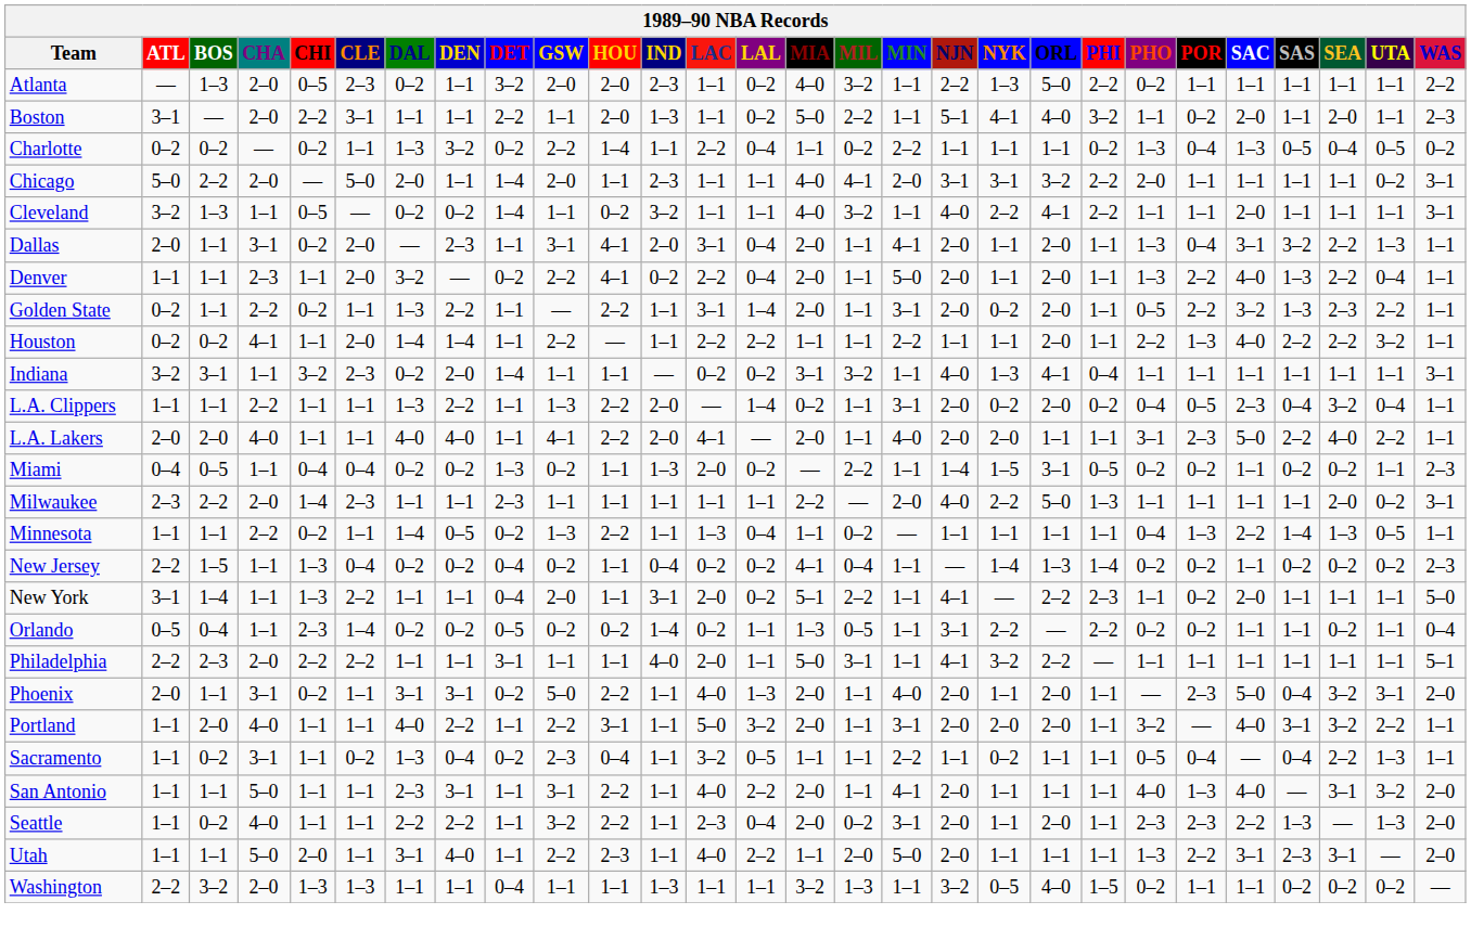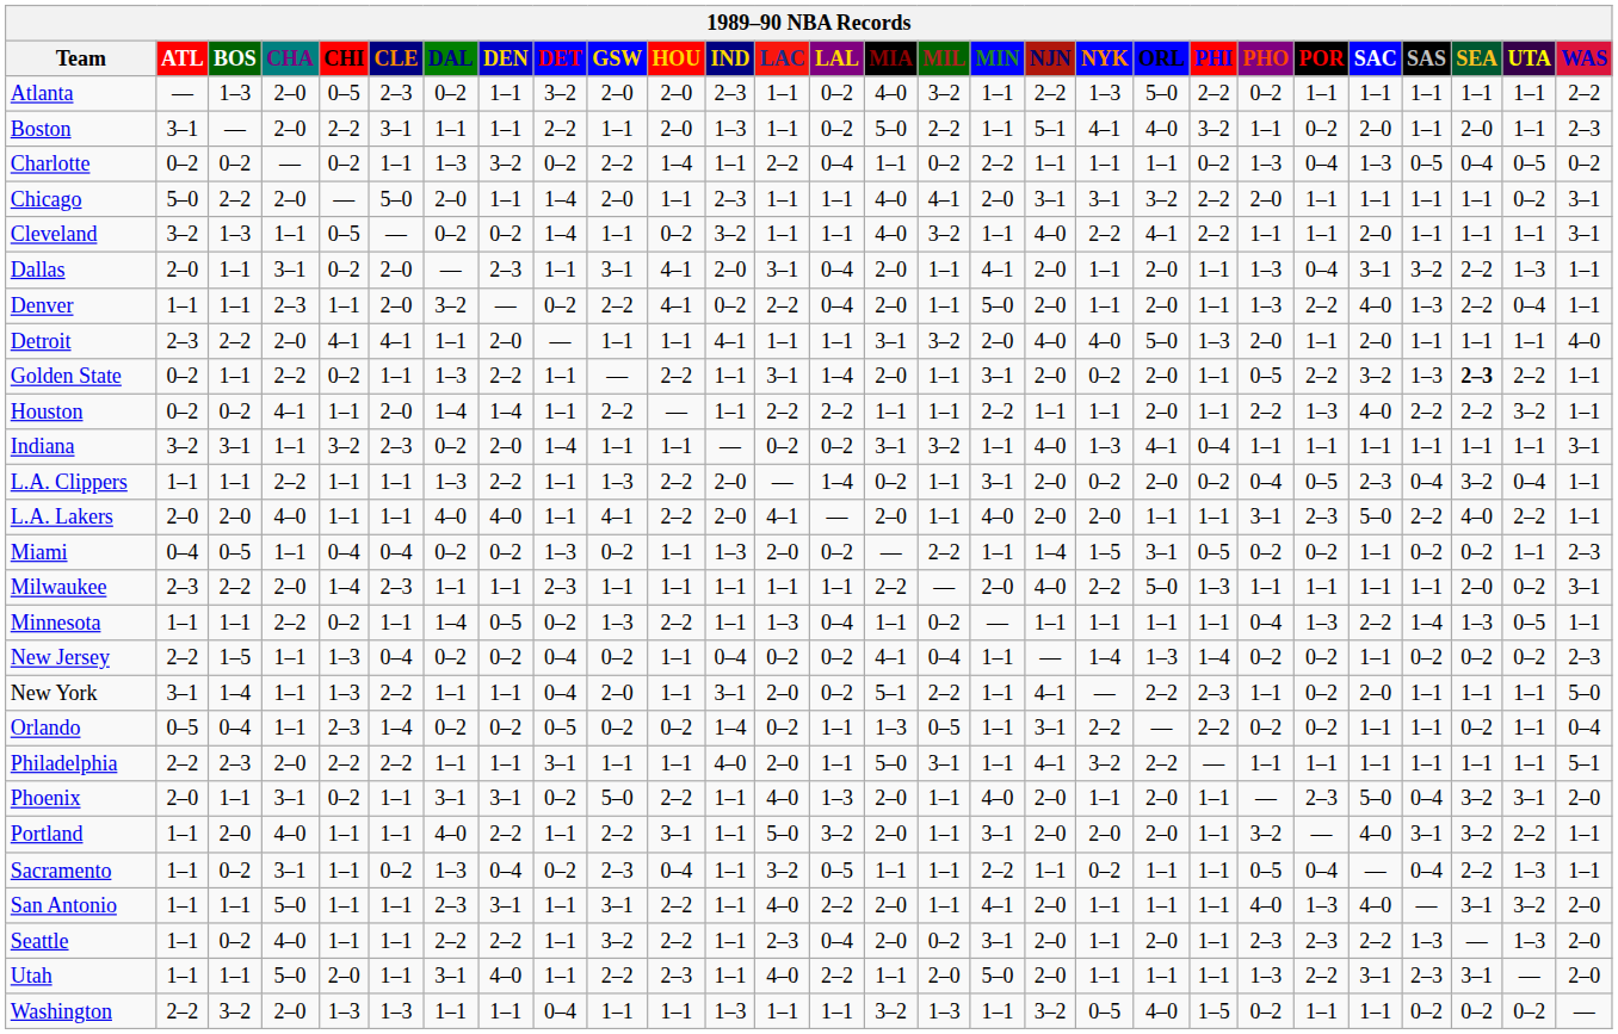 <table class="wikitable" style="font-size:95%; text-align:center;">
 <tr>
 <th colspan=28>1989–90 NBA Records</th>
 </tr>
 <tr>
 <th width=100>Team</th>
 <th style="background:#FF0000;color:#FFFFFF;width=35">ATL</th>
 <th style="background:#006400;color:#FFFFFF;width=35">BOS</th>
 <th style="background:#008080;color:#800080;width=35">CHA</th>
 <th style="background:#FF0000;color:#000000;width=35">CHI</th>
 <th style="background:#000080;color:#FF8C00;width=35">CLE</th>
 <th style="background:#008000;color:#00008B;width=35">DAL</th>
 <th style="background:#0000CD;color:#FFD700;width=35">DEN</th>
 <th style="background:#0000FF;color:#FF0000;width=35">DET</th>
 <th style="background:#0000FF;color:#FFD700;width=35">GSW</th>
 <th style="background:#FF0000;color:#FFD700;width=35">HOU</th>
 <th style="background:#000080;color:#FFD700;width=35">IND</th>
 <th style="background:#F9160D;color:#1A2E8B;width=35">LAC</th>
 <th style="background:#800080;color:#FFD700;width=35">LAL</th>
 <th style="background:#000000;color:#8B0000;width=35">MIA</th>
 <th style="background:#006400;color:#B22222;width=35">MIL</th>
 <th style="background:#0000FF;color:#228B22;width=35">MIN</th>
 <th style="background:#B0170C;color:#00056D;width=35">NJN</th>
 <th style="background:#0000FF;color:#FF8C00;width=35">NYK</th>
 <th style="background:#0000FF;color:#000000;width=35">ORL</th>
 <th style="background:#FF0000;color:#0000FF;width=35">PHI</th>
 <th style="background:#800080;color:#FF4500;width=35">PHO</th>
 <th style="background:#000000;color:#FF0000;width=35">POR</th>
 <th style="background:#0000FF;color:#FFFFFF;width=35">SAC</th>
 <th style="background:#000000;color:#C0C0C0;width=35">SAS</th>
 <th style="background:#005831;color:#FFC322;width=35">SEA</th>
 <th style="background:#36004A;color:#FFFF00;width=35">UTA</th>
 <th style="background:#DC143C;color:#0000CD;width=35">WAS</th>
 </tr>
 <tr>
 <td style="text-align:left;"><a href='#'>Atlanta</a></td>
 <td>—</td>
 <td>1–3</td>
 <td>2–0</td>
 <td>0–5</td>
 <td>2–3</td>
 <td>0–2</td>
 <td>1–1</td>
 <td>3–2</td>
 <td>2–0</td>
 <td>2–0</td>
 <td>2–3</td>
 <td>1–1</td>
 <td>0–2</td>
 <td>4–0</td>
 <td>3–2</td>
 <td>1–1</td>
 <td>2–2</td>
 <td>1–3</td>
 <td>5–0</td>
 <td>2–2</td>
 <td>0–2</td>
 <td>1–1</td>
 <td>1–1</td>
 <td>1–1</td>
 <td>1–1</td>
 <td>1–1</td>
 <td>2–2</td>
 </tr>
 <tr>
 <td style="text-align:left;"><a href='#'>Boston</a></td>
 <td>3–1</td>
 <td>—</td>
 <td>2–0</td>
 <td>2–2</td>
 <td>3–1</td>
 <td>1–1</td>
 <td>1–1</td>
 <td>2–2</td>
 <td>1–1</td>
 <td>2–0</td>
 <td>1–3</td>
 <td>1–1</td>
 <td>0–2</td>
 <td>5–0</td>
 <td>2–2</td>
 <td>1–1</td>
 <td>5–1</td>
 <td>4–1</td>
 <td>4–0</td>
 <td>3–2</td>
 <td>1–1</td>
 <td>0–2</td>
 <td>2–0</td>
 <td>1–1</td>
 <td>2–0</td>
 <td>1–1</td>
 <td>2–3</td>
 </tr>
 <tr>
 <td style="text-align:left;"><a href='#'>Charlotte</a></td>
 <td>0–2</td>
 <td>0–2</td>
 <td>—</td>
 <td>0–2</td>
 <td>1–1</td>
 <td>1–3</td>
 <td>3–2</td>
 <td>0–2</td>
 <td>2–2</td>
 <td>1–4</td>
 <td>1–1</td>
 <td>2–2</td>
 <td>0–4</td>
 <td>1–1</td>
 <td>0–2</td>
 <td>2–2</td>
 <td>1–1</td>
 <td>1–1</td>
 <td>1–1</td>
 <td>0–2</td>
 <td>1–3</td>
 <td>0–4</td>
 <td>1–3</td>
 <td>0–5</td>
 <td>0–4</td>
 <td>0–5</td>
 <td>0–2</td>
 </tr>
 <tr>
 <td style="text-align:left;"><a href='#'>Chicago</a></td>
 <td>5–0</td>
 <td>2–2</td>
 <td>2–0</td>
 <td>—</td>
 <td>5–0</td>
 <td>2–0</td>
 <td>1–1</td>
 <td>1–4</td>
 <td>2–0</td>
 <td>1–1</td>
 <td>2–3</td>
 <td>1–1</td>
 <td>1–1</td>
 <td>4–0</td>
 <td>4–1</td>
 <td>2–0</td>
 <td>3–1</td>
 <td>3–1</td>
 <td>3–2</td>
 <td>2–2</td>
 <td>2–0</td>
 <td>1–1</td>
 <td>1–1</td>
 <td>1–1</td>
 <td>1–1</td>
 <td>0–2</td>
 <td>3–1</td>
 </tr>
 <tr>
 <td style="text-align:left;"><a href='#'>Cleveland</a></td>
 <td>3–2</td>
 <td>1–3</td>
 <td>1–1</td>
 <td>0–5</td>
 <td>—</td>
 <td>0–2</td>
 <td>0–2</td>
 <td>1–4</td>
 <td>1–1</td>
 <td>0–2</td>
 <td>3–2</td>
 <td>1–1</td>
 <td>1–1</td>
 <td>4–0</td>
 <td>3–2</td>
 <td>1–1</td>
 <td>4–0</td>
 <td>2–2</td>
 <td>4–1</td>
 <td>2–2</td>
 <td>1–1</td>
 <td>1–1</td>
 <td>2–0</td>
 <td>1–1</td>
 <td>1–1</td>
 <td>1–1</td>
 <td>3–1</td>
 </tr>
 <tr>
 <td style="text-align:left;"><a href='#'>Dallas</a></td>
 <td>2–0</td>
 <td>1–1</td>
 <td>3–1</td>
 <td>0–2</td>
 <td>2–0</td>
 <td>—</td>
 <td>2–3</td>
 <td>1–1</td>
 <td>3–1</td>
 <td>4–1</td>
 <td>2–0</td>
 <td>3–1</td>
 <td>0–4</td>
 <td>2–0</td>
 <td>1–1</td>
 <td>4–1</td>
 <td>2–0</td>
 <td>1–1</td>
 <td>2–0</td>
 <td>1–1</td>
 <td>1–3</td>
 <td>0–4</td>
 <td>3–1</td>
 <td>3–2</td>
 <td>2–2</td>
 <td>1–3</td>
 <td>1–1</td>
 </tr>
 <tr>
 <td style="text-align:left;"><a href='#'>Denver</a></td>
 <td>1–1</td>
 <td>1–1</td>
 <td>2–3</td>
 <td>1–1</td>
 <td>2–0</td>
 <td>3–2</td>
 <td>—</td>
 <td>0–2</td>
 <td>2–2</td>
 <td>4–1</td>
 <td>0–2</td>
 <td>2–2</td>
 <td>0–4</td>
 <td>2–0</td>
 <td>1–1</td>
 <td>5–0</td>
 <td>2–0</td>
 <td>1–1</td>
 <td>2–0</td>
 <td>1–1</td>
 <td>1–3</td>
 <td>2–2</td>
 <td>4–0</td>
 <td>1–3</td>
 <td>2–2</td>
 <td>0–4</td>
 <td>1–1</td>
 </tr>
 <tr>
+<td style="text-align:left;"><a href='#'>Detroit</a></td>
+<td>2–3</td>
+<td>2–2</td>
+<td>2–0</td>
+<td>4–1</td>
+<td>4–1</td>
+<td>1–1</td>
+<td>2–0</td>
+<td>—</td>
+<td>1–1</td>
+<td>1–1</td>
+<td>4–1</td>
+<td>1–1</td>
+<td>1–1</td>
+<td>3–1</td>
+<td>3–2</td>
+<td>2–0</td>
+<td>4–0</td>
+<td>4–0</td>
+<td>5–0</td>
+<td>1–3</td>
+<td>2–0</td>
+<td>1–1</td>
+<td>2–0</td>
+<td>1–1</td>
+<td>1–1</td>
+<td>1–1</td>
+<td>4–0</td>
+</tr>
+<tr>
 <td style="text-align:left;"><a href='#'>Golden State</a></td>
 <td>0–2</td>
 <td>1–1</td>
 <td>2–2</td>
 <td>0–2</td>
 <td>1–1</td>
 <td>1–3</td>
 <td>2–2</td>
 <td>1–1</td>
 <td>—</td>
 <td>2–2</td>
 <td>1–1</td>
 <td>3–1</td>
 <td>1–4</td>
 <td>2–0</td>
 <td>1–1</td>
 <td>3–1</td>
 <td>2–0</td>
 <td>0–2</td>
 <td>2–0</td>
 <td>1–1</td>
 <td>0–5</td>
 <td>2–2</td>
 <td>3–2</td>
 <td>1–3</td>
-<td>2–3</td>
+<td><strong>2–3</strong></td>
 <td>2–2</td>
 <td>1–1</td>
 </tr>
 <tr>
 <td style="text-align:left;"><a href='#'>Houston</a></td>
 <td>0–2</td>
 <td>0–2</td>
 <td>4–1</td>
 <td>1–1</td>
 <td>2–0</td>
 <td>1–4</td>
 <td>1–4</td>
 <td>1–1</td>
 <td>2–2</td>
 <td>—</td>
 <td>1–1</td>
 <td>2–2</td>
 <td>2–2</td>
 <td>1–1</td>
 <td>1–1</td>
 <td>2–2</td>
 <td>1–1</td>
 <td>1–1</td>
 <td>2–0</td>
 <td>1–1</td>
 <td>2–2</td>
 <td>1–3</td>
 <td>4–0</td>
 <td>2–2</td>
 <td>2–2</td>
 <td>3–2</td>
 <td>1–1</td>
 </tr>
 <tr>
 <td style="text-align:left;"><a href='#'>Indiana</a></td>
 <td>3–2</td>
 <td>3–1</td>
 <td>1–1</td>
 <td>3–2</td>
 <td>2–3</td>
 <td>0–2</td>
 <td>2–0</td>
 <td>1–4</td>
 <td>1–1</td>
 <td>1–1</td>
 <td>—</td>
 <td>0–2</td>
 <td>0–2</td>
 <td>3–1</td>
 <td>3–2</td>
 <td>1–1</td>
 <td>4–0</td>
 <td>1–3</td>
 <td>4–1</td>
 <td>0–4</td>
 <td>1–1</td>
 <td>1–1</td>
 <td>1–1</td>
 <td>1–1</td>
 <td>1–1</td>
 <td>1–1</td>
 <td>3–1</td>
 </tr>
 <tr>
 <td style="text-align:left;"><a href='#'>L.A. Clippers</a></td>
 <td>1–1</td>
 <td>1–1</td>
 <td>2–2</td>
 <td>1–1</td>
 <td>1–1</td>
 <td>1–3</td>
 <td>2–2</td>
 <td>1–1</td>
 <td>1–3</td>
 <td>2–2</td>
 <td>2–0</td>
 <td>—</td>
 <td>1–4</td>
 <td>0–2</td>
 <td>1–1</td>
 <td>3–1</td>
 <td>2–0</td>
 <td>0–2</td>
 <td>2–0</td>
 <td>0–2</td>
 <td>0–4</td>
 <td>0–5</td>
 <td>2–3</td>
 <td>0–4</td>
 <td>3–2</td>
 <td>0–4</td>
 <td>1–1</td>
 </tr>
 <tr>
 <td style="text-align:left;"><a href='#'>L.A. Lakers</a></td>
 <td>2–0</td>
 <td>2–0</td>
 <td>4–0</td>
 <td>1–1</td>
 <td>1–1</td>
 <td>4–0</td>
 <td>4–0</td>
 <td>1–1</td>
 <td>4–1</td>
 <td>2–2</td>
 <td>2–0</td>
 <td>4–1</td>
 <td>—</td>
 <td>2–0</td>
 <td>1–1</td>
 <td>4–0</td>
 <td>2–0</td>
 <td>2–0</td>
 <td>1–1</td>
 <td>1–1</td>
 <td>3–1</td>
 <td>2–3</td>
 <td>5–0</td>
 <td>2–2</td>
 <td>4–0</td>
 <td>2–2</td>
 <td>1–1</td>
 </tr>
 <tr>
 <td style="text-align:left;"><a href='#'>Miami</a></td>
 <td>0–4</td>
 <td>0–5</td>
 <td>1–1</td>
 <td>0–4</td>
 <td>0–4</td>
 <td>0–2</td>
 <td>0–2</td>
 <td>1–3</td>
 <td>0–2</td>
 <td>1–1</td>
 <td>1–3</td>
 <td>2–0</td>
 <td>0–2</td>
 <td>—</td>
 <td>2–2</td>
 <td>1–1</td>
 <td>1–4</td>
 <td>1–5</td>
 <td>3–1</td>
 <td>0–5</td>
 <td>0–2</td>
 <td>0–2</td>
 <td>1–1</td>
 <td>0–2</td>
 <td>0–2</td>
 <td>1–1</td>
 <td>2–3</td>
 </tr>
 <tr>
 <td style="text-align:left;"><a href='#'>Milwaukee</a></td>
 <td>2–3</td>
 <td>2–2</td>
 <td>2–0</td>
 <td>1–4</td>
 <td>2–3</td>
 <td>1–1</td>
 <td>1–1</td>
 <td>2–3</td>
 <td>1–1</td>
 <td>1–1</td>
 <td>1–1</td>
 <td>1–1</td>
 <td>1–1</td>
 <td>2–2</td>
 <td>—</td>
 <td>2–0</td>
 <td>4–0</td>
 <td>2–2</td>
 <td>5–0</td>
 <td>1–3</td>
 <td>1–1</td>
 <td>1–1</td>
 <td>1–1</td>
 <td>1–1</td>
 <td>2–0</td>
 <td>0–2</td>
 <td>3–1</td>
 </tr>
 <tr>
 <td style="text-align:left;"><a href='#'>Minnesota</a></td>
 <td>1–1</td>
 <td>1–1</td>
 <td>2–2</td>
 <td>0–2</td>
 <td>1–1</td>
 <td>1–4</td>
 <td>0–5</td>
 <td>0–2</td>
 <td>1–3</td>
 <td>2–2</td>
 <td>1–1</td>
 <td>1–3</td>
 <td>0–4</td>
 <td>1–1</td>
 <td>0–2</td>
 <td>—</td>
 <td>1–1</td>
 <td>1–1</td>
 <td>1–1</td>
 <td>1–1</td>
 <td>0–4</td>
 <td>1–3</td>
 <td>2–2</td>
 <td>1–4</td>
 <td>1–3</td>
 <td>0–5</td>
 <td>1–1</td>
 </tr>
 <tr>
 <td style="text-align:left;"><a href='#'>New Jersey</a></td>
 <td>2–2</td>
 <td>1–5</td>
 <td>1–1</td>
 <td>1–3</td>
 <td>0–4</td>
 <td>0–2</td>
 <td>0–2</td>
 <td>0–4</td>
 <td>0–2</td>
 <td>1–1</td>
 <td>0–4</td>
 <td>0–2</td>
 <td>0–2</td>
 <td>4–1</td>
 <td>0–4</td>
 <td>1–1</td>
 <td>—</td>
 <td>1–4</td>
 <td>1–3</td>
 <td>1–4</td>
 <td>0–2</td>
 <td>0–2</td>
 <td>1–1</td>
 <td>0–2</td>
 <td>0–2</td>
 <td>0–2</td>
 <td>2–3</td>
 </tr>
 <tr>
 <td style="text-align:left;">New York</td>
 <td>3–1</td>
 <td>1–4</td>
 <td>1–1</td>
 <td>1–3</td>
 <td>2–2</td>
 <td>1–1</td>
 <td>1–1</td>
 <td>0–4</td>
 <td>2–0</td>
 <td>1–1</td>
 <td>3–1</td>
 <td>2–0</td>
 <td>0–2</td>
 <td>5–1</td>
 <td>2–2</td>
 <td>1–1</td>
 <td>4–1</td>
 <td>—</td>
 <td>2–2</td>
 <td>2–3</td>
 <td>1–1</td>
 <td>0–2</td>
 <td>2–0</td>
 <td>1–1</td>
 <td>1–1</td>
 <td>1–1</td>
 <td>5–0</td>
 </tr>
 <tr>
 <td style="text-align:left;"><a href='#'>Orlando</a></td>
 <td>0–5</td>
 <td>0–4</td>
 <td>1–1</td>
 <td>2–3</td>
 <td>1–4</td>
 <td>0–2</td>
 <td>0–2</td>
 <td>0–5</td>
 <td>0–2</td>
 <td>0–2</td>
 <td>1–4</td>
 <td>0–2</td>
 <td>1–1</td>
 <td>1–3</td>
 <td>0–5</td>
 <td>1–1</td>
 <td>3–1</td>
 <td>2–2</td>
 <td>—</td>
 <td>2–2</td>
 <td>0–2</td>
 <td>0–2</td>
 <td>1–1</td>
 <td>1–1</td>
 <td>0–2</td>
 <td>1–1</td>
 <td>0–4</td>
 </tr>
 <tr>
 <td style="text-align:left;"><a href='#'>Philadelphia</a></td>
 <td>2–2</td>
 <td>2–3</td>
 <td>2–0</td>
 <td>2–2</td>
 <td>2–2</td>
 <td>1–1</td>
 <td>1–1</td>
 <td>3–1</td>
 <td>1–1</td>
 <td>1–1</td>
 <td>4–0</td>
 <td>2–0</td>
 <td>1–1</td>
 <td>5–0</td>
 <td>3–1</td>
 <td>1–1</td>
 <td>4–1</td>
 <td>3–2</td>
 <td>2–2</td>
 <td>—</td>
 <td>1–1</td>
 <td>1–1</td>
 <td>1–1</td>
 <td>1–1</td>
 <td>1–1</td>
 <td>1–1</td>
 <td>5–1</td>
 </tr>
 <tr>
 <td style="text-align:left;"><a href='#'>Phoenix</a></td>
 <td>2–0</td>
 <td>1–1</td>
 <td>3–1</td>
 <td>0–2</td>
 <td>1–1</td>
 <td>3–1</td>
 <td>3–1</td>
 <td>0–2</td>
 <td>5–0</td>
 <td>2–2</td>
 <td>1–1</td>
 <td>4–0</td>
 <td>1–3</td>
 <td>2–0</td>
 <td>1–1</td>
 <td>4–0</td>
 <td>2–0</td>
 <td>1–1</td>
 <td>2–0</td>
 <td>1–1</td>
 <td>—</td>
 <td>2–3</td>
 <td>5–0</td>
 <td>0–4</td>
 <td>3–2</td>
 <td>3–1</td>
 <td>2–0</td>
 </tr>
 <tr>
 <td style="text-align:left;"><a href='#'>Portland</a></td>
 <td>1–1</td>
 <td>2–0</td>
 <td>4–0</td>
 <td>1–1</td>
 <td>1–1</td>
 <td>4–0</td>
 <td>2–2</td>
 <td>1–1</td>
 <td>2–2</td>
 <td>3–1</td>
 <td>1–1</td>
 <td>5–0</td>
 <td>3–2</td>
 <td>2–0</td>
 <td>1–1</td>
 <td>3–1</td>
 <td>2–0</td>
 <td>2–0</td>
 <td>2–0</td>
 <td>1–1</td>
 <td>3–2</td>
 <td>—</td>
 <td>4–0</td>
 <td>3–1</td>
 <td>3–2</td>
 <td>2–2</td>
 <td>1–1</td>
 </tr>
 <tr>
 <td style="text-align:left;"><a href='#'>Sacramento</a></td>
 <td>1–1</td>
 <td>0–2</td>
 <td>3–1</td>
 <td>1–1</td>
 <td>0–2</td>
 <td>1–3</td>
 <td>0–4</td>
 <td>0–2</td>
 <td>2–3</td>
 <td>0–4</td>
 <td>1–1</td>
 <td>3–2</td>
 <td>0–5</td>
 <td>1–1</td>
 <td>1–1</td>
 <td>2–2</td>
 <td>1–1</td>
 <td>0–2</td>
 <td>1–1</td>
 <td>1–1</td>
 <td>0–5</td>
 <td>0–4</td>
 <td>—</td>
 <td>0–4</td>
 <td>2–2</td>
 <td>1–3</td>
 <td>1–1</td>
 </tr>
 <tr>
 <td style="text-align:left;"><a href='#'>San Antonio</a></td>
 <td>1–1</td>
 <td>1–1</td>
 <td>5–0</td>
 <td>1–1</td>
 <td>1–1</td>
 <td>2–3</td>
 <td>3–1</td>
 <td>1–1</td>
 <td>3–1</td>
 <td>2–2</td>
 <td>1–1</td>
 <td>4–0</td>
 <td>2–2</td>
 <td>2–0</td>
 <td>1–1</td>
 <td>4–1</td>
 <td>2–0</td>
 <td>1–1</td>
 <td>1–1</td>
 <td>1–1</td>
 <td>4–0</td>
 <td>1–3</td>
 <td>4–0</td>
 <td>—</td>
 <td>3–1</td>
 <td>3–2</td>
 <td>2–0</td>
 </tr>
 <tr>
 <td style="text-align:left;"><a href='#'>Seattle</a></td>
 <td>1–1</td>
 <td>0–2</td>
 <td>4–0</td>
 <td>1–1</td>
 <td>1–1</td>
 <td>2–2</td>
 <td>2–2</td>
 <td>1–1</td>
 <td>3–2</td>
 <td>2–2</td>
 <td>1–1</td>
 <td>2–3</td>
 <td>0–4</td>
 <td>2–0</td>
 <td>0–2</td>
 <td>3–1</td>
 <td>2–0</td>
 <td>1–1</td>
 <td>2–0</td>
 <td>1–1</td>
 <td>2–3</td>
 <td>2–3</td>
 <td>2–2</td>
 <td>1–3</td>
 <td>—</td>
 <td>1–3</td>
 <td>2–0</td>
 </tr>
 <tr>
 <td style="text-align:left;"><a href='#'>Utah</a></td>
 <td>1–1</td>
 <td>1–1</td>
 <td>5–0</td>
 <td>2–0</td>
 <td>1–1</td>
 <td>3–1</td>
 <td>4–0</td>
 <td>1–1</td>
 <td>2–2</td>
 <td>2–3</td>
 <td>1–1</td>
 <td>4–0</td>
 <td>2–2</td>
 <td>1–1</td>
 <td>2–0</td>
 <td>5–0</td>
 <td>2–0</td>
 <td>1–1</td>
 <td>1–1</td>
 <td>1–1</td>
 <td>1–3</td>
 <td>2–2</td>
 <td>3–1</td>
 <td>2–3</td>
 <td>3–1</td>
 <td>—</td>
 <td>2–0</td>
 </tr>
 <tr>
 <td style="text-align:left;"><a href='#'>Washington</a></td>
 <td>2–2</td>
 <td>3–2</td>
 <td>2–0</td>
 <td>1–3</td>
 <td>1–3</td>
 <td>1–1</td>
 <td>1–1</td>
 <td>0–4</td>
 <td>1–1</td>
 <td>1–1</td>
 <td>1–3</td>
 <td>1–1</td>
 <td>1–1</td>
 <td>3–2</td>
 <td>1–3</td>
 <td>1–1</td>
 <td>3–2</td>
 <td>0–5</td>
 <td>4–0</td>
 <td>1–5</td>
 <td>0–2</td>
 <td>1–1</td>
 <td>1–1</td>
 <td>0–2</td>
 <td>0–2</td>
 <td>0–2</td>
 <td>—</td>
 </tr>
 </table>
